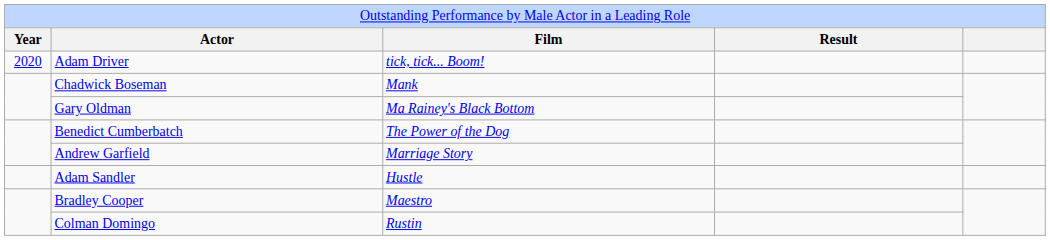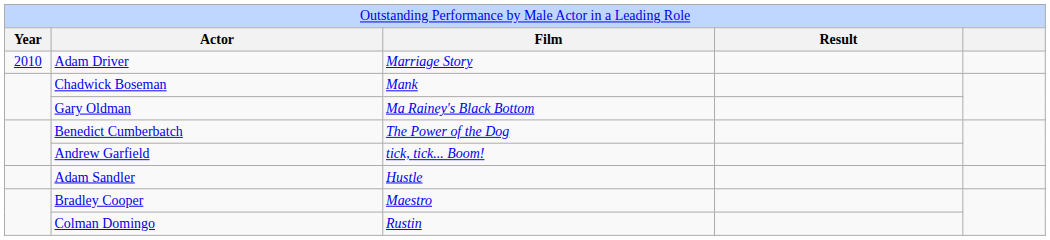 <table class="wikitable plainrowheaders" style="font-size: 90%" width=85%>
 <tr>
 </tr>
 <tr ---- bgcolor="#bfd7ff">
 <td colspan=6 align=center><a href='#'>Outstanding Performance by Male Actor in a Leading Role</a></td>
 </tr>
 <tr ---- bgcolor="#ebf5ff">
 <th scope="col" style="width:2%;">Year</th>
 <th scope="col" style="width:20%;">Actor</th>
 <th scope="col" style="width:20%;">Film</th>
 <th scope="col" style="width:15%;">Result</th>
 <th scope="col" class="unsortable" style="width:5%;"></th>
 </tr>
 <tr>
-<td style="text-align: center;"><a href='#'>2020</a></td>
+<td style="text-align: center;"><a href='#'>2010</a></td>
 <td><a href='#'>Adam Driver</a></td>
-<td><em><a href='#'>tick, tick... Boom!</a></em></td>
+<td><em><a href='#'>Marriage Story</a></em></td>
 <td></td>
 <td style="text-align: center;"></td>
 </tr>
 <tr>
 <td rowspan="2"></td>
 <td><a href='#'>Chadwick Boseman</a></td>
 <td><em><a href='#'>Mank</a></em></td>
 <td></td>
 <td align="center" rowspan="2"></td>
 </tr>
 <tr>
 <td><a href='#'>Gary Oldman</a></td>
 <td><em><a href='#'>Ma Rainey's Black Bottom</a></em></td>
 <td></td>
 </tr>
 <tr>
 <td rowspan="2"></td>
 <td><a href='#'>Benedict Cumberbatch</a></td>
 <td><em><a href='#'>The Power of the Dog</a></em></td>
 <td></td>
 <td align="center" rowspan="2"></td>
 </tr>
 <tr>
 <td><a href='#'>Andrew Garfield</a></td>
-<td><em><a href='#'>Marriage Story</a></em></td>
+<td><em><a href='#'>tick, tick... Boom!</a></em></td>
 <td></td>
 </tr>
 <tr>
 <td></td>
 <td><a href='#'>Adam Sandler</a></td>
 <td><em><a href='#'>Hustle</a></em></td>
 <td></td>
 <td align=center></td>
 </tr>
 <tr>
 <td rowspan=2></td>
 <td><a href='#'>Bradley Cooper</a></td>
 <td><em><a href='#'>Maestro</a></em></td>
 <td></td>
 <td rowspan=2 align=center></td>
 </tr>
 <tr>
 <td><a href='#'>Colman Domingo</a></td>
 <td><em><a href='#'>Rustin</a></em></td>
 <td></td>
 </tr>
 </table>
